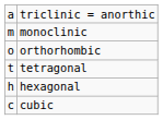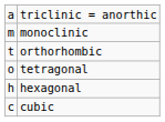 <table class="wikitable">
 <tr>
 <td>a</td>
 <td>triclinic = anorthic</td>
 </tr>
 <tr>
 <td>m</td>
 <td>monoclinic</td>
 </tr>
 <tr>
-<td>o</td>
+<td>t</td>
 <td>orthorhombic</td>
 </tr>
 <tr>
-<td>t</td>
+<td>o</td>
 <td>tetragonal</td>
 </tr>
 <tr>
 <td>h</td>
 <td>hexagonal</td>
 </tr>
 <tr>
 <td>c</td>
 <td>cubic</td>
 </tr>
 </table>
